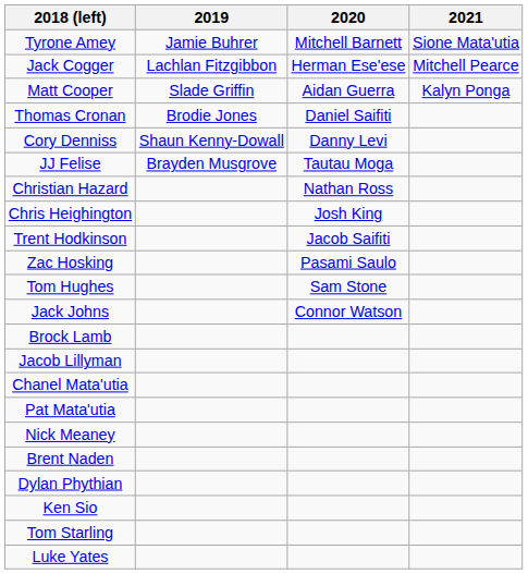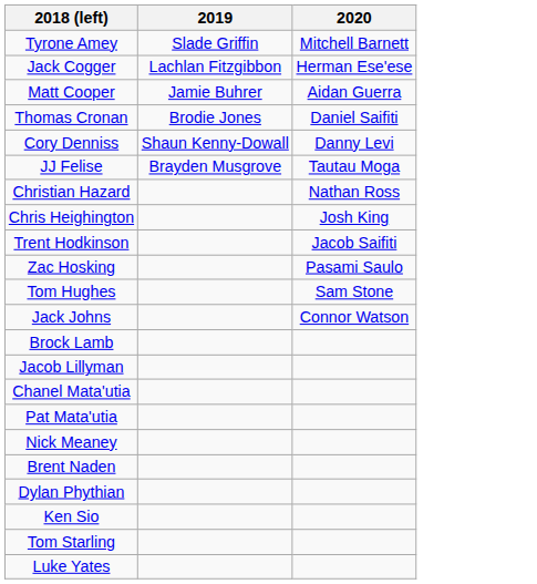 <table class="wikitable" style="text-align: center; font-size:90%">
 <tr>
 <th>2018 (left)</th>
 <th>2019</th>
 <th>2020</th>
-<th>2021</th>
 </tr>
 <tr>
 <td><a href='#'>Tyrone Amey</a></td>
-<td><a href='#'>Jamie Buhrer</a></td>
+<td><a href='#'>Slade Griffin</a></td>
 <td><a href='#'>Mitchell Barnett</a></td>
-<td><a href='#'>Sione Mata'utia</a></td>
 </tr>
 <tr>
 <td><a href='#'>Jack Cogger</a></td>
 <td><a href='#'>Lachlan Fitzgibbon</a></td>
 <td><a href='#'>Herman Ese'ese</a></td>
-<td><a href='#'>Mitchell Pearce</a></td>
 </tr>
 <tr>
 <td><a href='#'>Matt Cooper</a></td>
-<td><a href='#'>Slade Griffin</a></td>
+<td><a href='#'>Jamie Buhrer</a></td>
 <td><a href='#'>Aidan Guerra</a></td>
-<td><a href='#'>Kalyn Ponga</a></td>
 </tr>
 <tr>
 <td><a href='#'>Thomas Cronan</a></td>
 <td><a href='#'>Brodie Jones</a></td>
 <td><a href='#'>Daniel Saifiti</a></td>
-<td></td>
 </tr>
 <tr>
 <td><a href='#'>Cory Denniss</a></td>
 <td><a href='#'>Shaun Kenny-Dowall</a></td>
 <td><a href='#'>Danny Levi</a></td>
-<td></td>
 </tr>
 <tr>
 <td><a href='#'>JJ Felise</a></td>
 <td><a href='#'>Brayden Musgrove</a></td>
 <td><a href='#'>Tautau Moga</a></td>
-<td></td>
 </tr>
 <tr>
 <td><a href='#'>Christian Hazard</a></td>
 <td></td>
 <td><a href='#'>Nathan Ross</a></td>
-<td></td>
 </tr>
 <tr>
 <td><a href='#'>Chris Heighington</a></td>
 <td></td>
 <td><a href='#'>Josh King</a></td>
-<td></td>
 </tr>
 <tr>
 <td><a href='#'>Trent Hodkinson</a></td>
 <td></td>
 <td><a href='#'>Jacob Saifiti</a></td>
-<td></td>
 </tr>
 <tr>
 <td><a href='#'>Zac Hosking</a></td>
 <td></td>
 <td><a href='#'>Pasami Saulo</a></td>
-<td></td>
 </tr>
 <tr>
 <td><a href='#'>Tom Hughes</a></td>
 <td></td>
 <td><a href='#'>Sam Stone</a></td>
-<td></td>
 </tr>
 <tr>
 <td><a href='#'>Jack Johns</a></td>
 <td></td>
 <td><a href='#'>Connor Watson</a></td>
-<td></td>
 </tr>
 <tr>
 <td><a href='#'>Brock Lamb</a></td>
-<td></td>
 <td></td>
 <td></td>
 </tr>
 <tr>
 <td><a href='#'>Jacob Lillyman</a></td>
 <td></td>
 <td></td>
-<td></td>
 </tr>
 <tr>
 <td><a href='#'>Chanel Mata'utia</a></td>
-<td></td>
 <td></td>
 <td></td>
 </tr>
 <tr>
 <td><a href='#'>Pat Mata'utia</a></td>
 <td></td>
 <td></td>
-<td></td>
 </tr>
 <tr>
 <td><a href='#'>Nick Meaney</a></td>
-<td></td>
 <td></td>
 <td></td>
 </tr>
 <tr>
 <td><a href='#'>Brent Naden</a></td>
 <td></td>
 <td></td>
-<td></td>
 </tr>
 <tr>
 <td><a href='#'>Dylan Phythian</a></td>
-<td></td>
 <td></td>
 <td></td>
 </tr>
 <tr>
 <td><a href='#'>Ken Sio</a></td>
 <td></td>
 <td></td>
-<td></td>
 </tr>
 <tr>
 <td><a href='#'>Tom Starling</a></td>
-<td></td>
 <td></td>
 <td></td>
 </tr>
 <tr>
 <td><a href='#'>Luke Yates</a></td>
 <td></td>
 <td></td>
-<td></td>
 </tr>
 </table>
